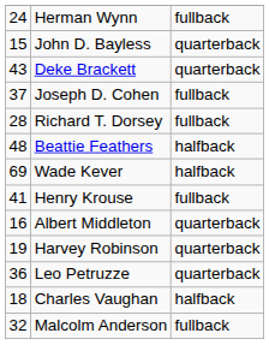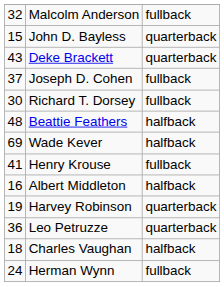 <table class="wikitable">
 <tr>
 </tr>
 <tr>
-<td>24</td>
-<td>Herman Wynn</td>
+<td>32</td>
+<td>Malcolm Anderson</td>
 <td>fullback</td>
 </tr>
 <tr>
 <td>15</td>
 <td>John D. Bayless</td>
 <td>quarterback</td>
 </tr>
 <tr>
 <td>43</td>
 <td><a href='#'>Deke Brackett</a></td>
 <td>quarterback</td>
 </tr>
 <tr>
 <td>37</td>
 <td>Joseph D. Cohen</td>
 <td>fullback</td>
 </tr>
 <tr>
-<td>28</td>
+<td>30</td>
 <td>Richard T. Dorsey</td>
 <td>fullback</td>
 </tr>
 <tr>
 <td>48</td>
 <td><a href='#'>Beattie Feathers</a></td>
 <td>halfback</td>
 </tr>
 <tr>
 <td>69</td>
 <td>Wade Kever</td>
 <td>halfback</td>
 </tr>
 <tr>
 <td>41</td>
 <td>Henry Krouse</td>
 <td>fullback</td>
 </tr>
 <tr>
 <td>16</td>
 <td>Albert Middleton</td>
-<td>quarterback</td>
+<td>halfback</td>
 </tr>
 <tr>
 <td>19</td>
 <td>Harvey Robinson</td>
 <td>quarterback</td>
 </tr>
 <tr>
 <td>36</td>
 <td>Leo Petruzze</td>
 <td>quarterback</td>
 </tr>
 <tr>
 <td>18</td>
 <td>Charles Vaughan</td>
 <td>halfback</td>
 </tr>
 <tr>
-<td>32</td>
-<td>Malcolm Anderson</td>
+<td>24</td>
+<td>Herman Wynn</td>
 <td>fullback</td>
 </tr>
 </table>
